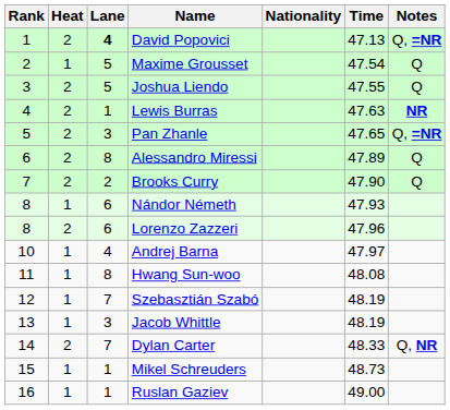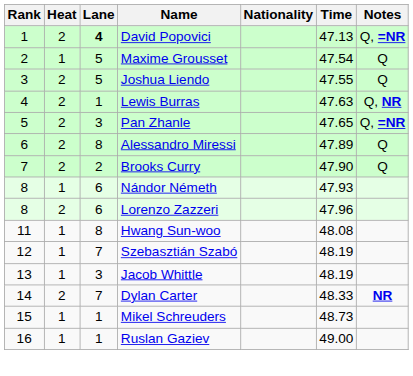 <table class="wikitable sortable" style="text-align:center">
 <tr>
 <th>Rank</th>
 <th>Heat</th>
 <th>Lane</th>
 <th>Name</th>
 <th>Nationality</th>
 <th>Time</th>
 <th>Notes</th>
 </tr>
 <tr bgcolor=ccffcc>
 <td>1</td>
 <td>2</td>
 <td><strong>4</strong></td>
 <td align=left><a href='#'>David Popovici</a></td>
 <td align=left></td>
 <td>47.13</td>
 <td>Q, <strong><a href='#'>=NR</a></strong></td>
 </tr>
 <tr bgcolor=ccffcc>
 <td>2</td>
 <td>1</td>
 <td>5</td>
 <td align=left><a href='#'>Maxime Grousset</a></td>
 <td align=left></td>
 <td>47.54</td>
 <td>Q</td>
 </tr>
 <tr bgcolor=ccffcc>
 <td>3</td>
 <td>2</td>
 <td>5</td>
 <td align=left><a href='#'>Joshua Liendo</a></td>
 <td align=left></td>
 <td>47.55</td>
 <td>Q</td>
 </tr>
 <tr bgcolor=ccffcc>
 <td>4</td>
 <td>2</td>
 <td>1</td>
 <td align=left><a href='#'>Lewis Burras</a></td>
 <td align=left></td>
 <td>47.63</td>
-<td><strong><a href='#'>NR</a></strong></td>
+<td>Q, <strong><a href='#'>NR</a></strong></td>
 </tr>
 <tr bgcolor=ccffcc>
 <td>5</td>
 <td>2</td>
 <td>3</td>
 <td align=left><a href='#'>Pan Zhanle</a></td>
 <td align=left></td>
 <td>47.65</td>
 <td>Q, <strong><a href='#'>=NR</a></strong></td>
 </tr>
 <tr bgcolor=ccffcc>
 <td>6</td>
 <td>2</td>
 <td>8</td>
 <td align=left><a href='#'>Alessandro Miressi</a></td>
 <td align=left></td>
 <td>47.89</td>
 <td>Q</td>
 </tr>
 <tr bgcolor=ccffcc>
 <td>7</td>
 <td>2</td>
 <td>2</td>
 <td align=left><a href='#'>Brooks Curry</a></td>
 <td align=left></td>
 <td>47.90</td>
 <td>Q</td>
 </tr>
 <tr bgcolor=e5ffe5>
 <td>8</td>
 <td>1</td>
 <td>6</td>
 <td align=left><a href='#'>Nándor Németh</a></td>
 <td align=left></td>
 <td>47.93</td>
 <td></td>
 </tr>
 <tr bgcolor=e5ffe5>
 <td>8</td>
 <td>2</td>
 <td>6</td>
 <td align=left><a href='#'>Lorenzo Zazzeri</a></td>
 <td align=left></td>
 <td>47.96</td>
 <td></td>
 </tr>
 <tr>
-<td>10</td>
-<td>1</td>
-<td>4</td>
-<td align=left><a href='#'>Andrej Barna</a></td>
-<td align=left></td>
-<td>47.97</td>
-<td></td>
-</tr>
-<tr>
 <td>11</td>
 <td>1</td>
 <td>8</td>
 <td align=left><a href='#'>Hwang Sun-woo</a></td>
 <td align=left></td>
 <td>48.08</td>
 <td></td>
 </tr>
 <tr>
 <td>12</td>
 <td>1</td>
 <td>7</td>
 <td align=left><a href='#'>Szebasztián Szabó</a></td>
 <td align=left></td>
 <td>48.19</td>
 <td></td>
 </tr>
 <tr>
 <td>13</td>
 <td>1</td>
 <td>3</td>
 <td align=left><a href='#'>Jacob Whittle</a></td>
 <td align=left></td>
 <td>48.19</td>
 <td></td>
 </tr>
 <tr>
 <td>14</td>
 <td>2</td>
 <td>7</td>
 <td align=left><a href='#'>Dylan Carter</a></td>
 <td align=left></td>
 <td>48.33</td>
-<td>Q, <strong><a href='#'>NR</a></strong></td>
+<td><strong><a href='#'>NR</a></strong></td>
 </tr>
 <tr>
 <td>15</td>
 <td>1</td>
 <td>1</td>
 <td align=left><a href='#'>Mikel Schreuders</a></td>
 <td align=left></td>
 <td>48.73</td>
 <td></td>
 </tr>
 <tr>
 <td>16</td>
 <td>1</td>
 <td>1</td>
 <td align=left><a href='#'>Ruslan Gaziev</a></td>
 <td align=left></td>
 <td>49.00</td>
 <td></td>
 </tr>
 </table>
